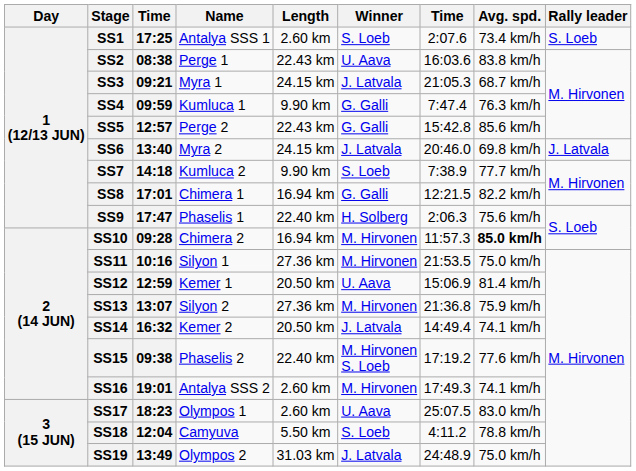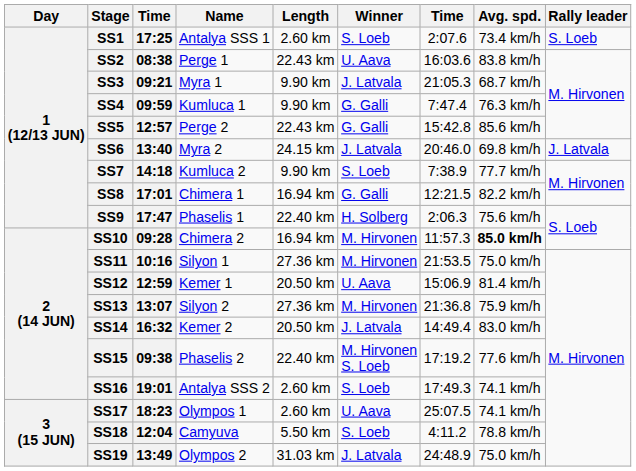 <table class="wikitable" style="text-align: center; font-size: 90%; max-width: 950px;">
 <tr>
 <th>Day</th>
 <th>Stage</th>
 <th>Time</th>
 <th>Name</th>
 <th>Length</th>
 <th>Winner</th>
 <th>Time</th>
 <th>Avg. spd.</th>
 <th>Rally leader</th>
 </tr>
 <tr>
 <th rowspan=9>1<br>(12/13 JUN)</th>
 <th>SS1</th>
 <th>17:25</th>
 <td align=left><a href='#'>Antalya</a> SSS 1</td>
 <td>2.60 km</td>
 <td align=left> <a href='#'>S. Loeb</a></td>
 <td>2:07.6</td>
 <td>73.4 km/h</td>
 <td align=left> <a href='#'>S. Loeb</a></td>
 </tr>
 <tr>
 <th>SS2</th>
 <th>08:38</th>
 <td align=left><a href='#'>Perge</a> 1</td>
 <td>22.43 km</td>
 <td align=left> <a href='#'>U. Aava</a></td>
 <td>16:03.6</td>
 <td>83.8 km/h</td>
 <td align=left rowspan=4> <a href='#'>M. Hirvonen</a></td>
 </tr>
 <tr>
 <th>SS3</th>
 <th>09:21</th>
 <td align=left><a href='#'>Myra</a> 1</td>
-<td>24.15 km</td>
+<td>9.90 km</td>
 <td align=left> <a href='#'>J. Latvala</a></td>
 <td>21:05.3</td>
 <td>68.7 km/h</td>
 </tr>
 <tr>
 <th>SS4</th>
 <th>09:59</th>
 <td align=left><a href='#'>Kumluca</a> 1</td>
 <td>9.90 km</td>
 <td align=left> <a href='#'>G. Galli</a></td>
 <td>7:47.4</td>
 <td>76.3 km/h</td>
 </tr>
 <tr>
 <th>SS5</th>
 <th>12:57</th>
 <td align=left><a href='#'>Perge</a> 2</td>
 <td>22.43 km</td>
 <td align=left> <a href='#'>G. Galli</a></td>
 <td>15:42.8</td>
 <td>85.6 km/h</td>
 </tr>
 <tr>
 <th>SS6</th>
 <th>13:40</th>
 <td align=left><a href='#'>Myra</a> 2</td>
 <td>24.15 km</td>
 <td align=left> <a href='#'>J. Latvala</a></td>
 <td>20:46.0</td>
 <td>69.8 km/h</td>
 <td align=left> <a href='#'>J. Latvala</a></td>
 </tr>
 <tr>
 <th>SS7</th>
 <th>14:18</th>
 <td align=left><a href='#'>Kumluca</a> 2</td>
 <td>9.90 km</td>
 <td align=left> <a href='#'>S. Loeb</a></td>
 <td>7:38.9</td>
 <td>77.7 km/h</td>
 <td align=left rowspan=2> <a href='#'>M. Hirvonen</a></td>
 </tr>
 <tr>
 <th>SS8</th>
 <th>17:01</th>
 <td align=left><a href='#'>Chimera</a> 1</td>
 <td>16.94 km</td>
 <td align=left> <a href='#'>G. Galli</a></td>
 <td>12:21.5</td>
 <td>82.2 km/h</td>
 </tr>
 <tr>
 <th>SS9</th>
 <th>17:47</th>
 <td align=left><a href='#'>Phaselis</a> 1</td>
 <td>22.40 km</td>
 <td align=left> <a href='#'>H. Solberg</a></td>
 <td>2:06.3</td>
 <td>75.6 km/h</td>
 <td align=left rowspan=2> <a href='#'>S. Loeb</a></td>
 </tr>
 <tr>
 <th rowspan=7>2<br>(14 JUN)</th>
 <th>SS10</th>
 <th>09:28</th>
 <td align=left><a href='#'>Chimera</a> 2</td>
 <td>16.94 km</td>
 <td align=left> <a href='#'>M. Hirvonen</a></td>
 <td>11:57.3</td>
 <td><strong>85.0 km/h</strong></td>
 </tr>
 <tr>
 <th>SS11</th>
 <th>10:16</th>
 <td align=left><a href='#'>Silyon</a> 1</td>
 <td>27.36 km</td>
 <td align=left> <a href='#'>M. Hirvonen</a></td>
 <td>21:53.5</td>
 <td>75.0 km/h</td>
 <td align=left rowspan=9> <a href='#'>M. Hirvonen</a></td>
 </tr>
 <tr>
 <th>SS12</th>
 <th>12:59</th>
 <td align=left><a href='#'>Kemer</a> 1</td>
 <td>20.50 km</td>
 <td align=left> <a href='#'>U. Aava</a></td>
 <td>15:06.9</td>
 <td>81.4 km/h</td>
 </tr>
 <tr>
 <th>SS13</th>
 <th>13:07</th>
 <td align=left><a href='#'>Silyon</a> 2</td>
 <td>27.36 km</td>
 <td align=left> <a href='#'>M. Hirvonen</a></td>
 <td>21:36.8</td>
 <td>75.9 km/h</td>
 </tr>
 <tr>
 <th>SS14</th>
 <th>16:32</th>
 <td align=left><a href='#'>Kemer</a> 2</td>
 <td>20.50 km</td>
 <td align=left> <a href='#'>J. Latvala</a></td>
 <td>14:49.4</td>
-<td>74.1 km/h</td>
+<td>83.0 km/h</td>
 </tr>
 <tr>
 <th>SS15</th>
 <th>09:38</th>
 <td align=left><a href='#'>Phaselis</a> 2</td>
 <td>22.40 km</td>
 <td align=left> <a href='#'>M. Hirvonen</a> <br>  <a href='#'>S. Loeb</a></td>
 <td>17:19.2</td>
 <td>77.6 km/h</td>
 </tr>
 <tr>
 <th>SS16</th>
 <th>19:01</th>
 <td align=left><a href='#'>Antalya</a> SSS 2</td>
 <td>2.60 km</td>
-<td align=left> <a href='#'>M. Hirvonen</a></td>
+<td align=left> <a href='#'>S. Loeb</a></td>
 <td>17:49.3</td>
 <td>74.1 km/h</td>
 </tr>
 <tr>
 <th rowspan=3>3<br>(15 JUN)</th>
 <th>SS17</th>
 <th>18:23</th>
 <td align=left><a href='#'>Olympos</a> 1</td>
 <td>2.60 km</td>
 <td align=left> <a href='#'>U. Aava</a></td>
 <td>25:07.5</td>
-<td>83.0 km/h</td>
+<td>74.1 km/h</td>
 </tr>
 <tr>
 <th>SS18</th>
 <th>12:04</th>
 <td align=left><a href='#'>Camyuva</a></td>
 <td>5.50 km</td>
 <td align=left> <a href='#'>S. Loeb</a></td>
 <td>4:11.2</td>
 <td>78.8 km/h</td>
 </tr>
 <tr>
 <th>SS19</th>
 <th>13:49</th>
 <td align=left><a href='#'>Olympos</a> 2</td>
 <td>31.03 km</td>
 <td align=left> <a href='#'>J. Latvala</a></td>
 <td>24:48.9</td>
 <td>75.0 km/h</td>
 </tr>
 </table>
